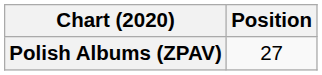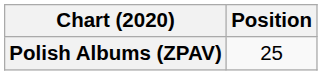 <table class="wikitable plainrowheaders">
 <tr>
 <th scope="col">Chart (2020)</th>
 <th scope="col">Position</th>
 </tr>
 <tr>
 <th scope="row">Polish Albums (ZPAV)</th>
-<td align="center">27</td>
+<td align="center">25</td>
 </tr>
 </table>
